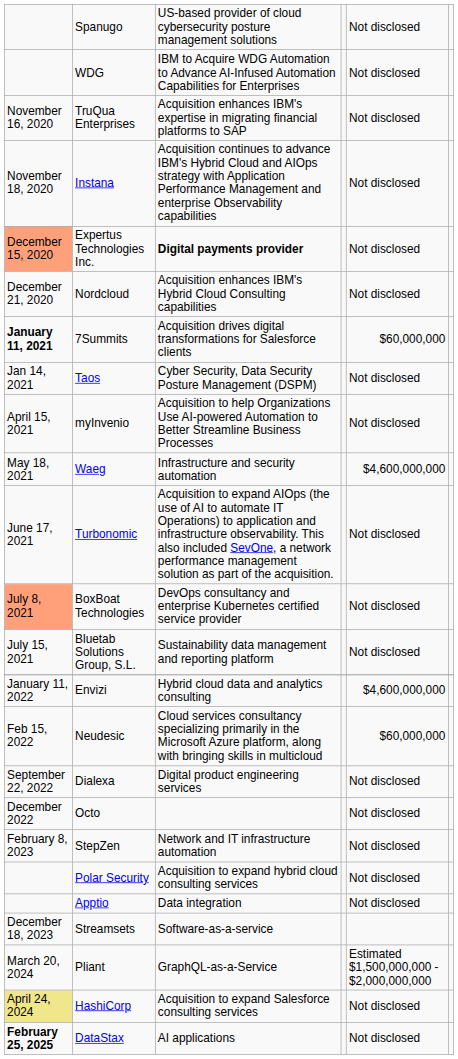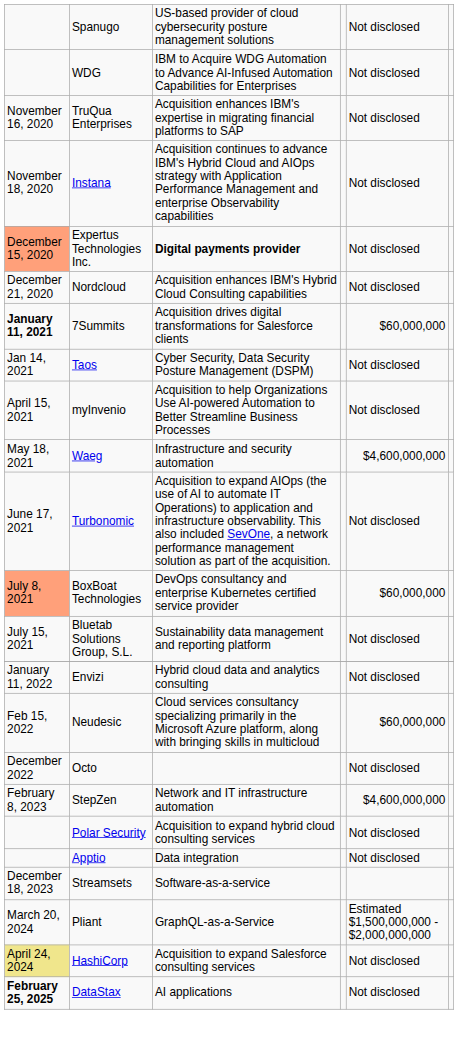 <table class="wikitable sortable">
 <tr>
 <td></td>
 <td>Spanugo</td>
 <td>US-based provider of cloud cybersecurity posture management solutions</td>
 <td></td>
 <td>Not disclosed</td>
 <td></td>
 </tr>
 <tr>
 <td></td>
 <td>WDG</td>
 <td>IBM to Acquire WDG Automation to Advance AI-Infused Automation Capabilities for Enterprises</td>
 <td></td>
 <td>Not disclosed</td>
 <td></td>
 </tr>
 <tr>
 <td>November 16, 2020</td>
 <td>TruQua Enterprises</td>
 <td>Acquisition enhances IBM's expertise in migrating financial platforms to SAP</td>
 <td></td>
 <td>Not disclosed</td>
 <td></td>
 </tr>
 <tr>
 <td>November 18, 2020</td>
 <td><a href='#'>Instana</a></td>
 <td>Acquisition continues to advance IBM's Hybrid Cloud and AIOps strategy with Application Performance Management and enterprise Observability capabilities</td>
 <td></td>
 <td>Not disclosed</td>
 <td></td>
 </tr>
 <tr>
 <td style="background: lightsalmon;">December 15, 2020</td>
 <td>Expertus Technologies Inc.</td>
 <td><strong>Digital payments provider</strong></td>
 <td></td>
 <td>Not disclosed</td>
 <td></td>
 </tr>
 <tr>
 <td>December 21, 2020</td>
 <td>Nordcloud</td>
 <td>Acquisition enhances IBM's Hybrid Cloud Consulting capabilities</td>
 <td></td>
 <td>Not disclosed</td>
 <td></td>
 </tr>
 <tr>
 <td><strong>January 11, 2021</strong></td>
 <td>7Summits</td>
 <td>Acquisition drives digital transformations for Salesforce clients</td>
 <td></td>
 <td style="text-align:right;">$60,000,000</td>
 <td></td>
 </tr>
 <tr>
 <td>Jan 14, 2021</td>
 <td><a href='#'>Taos</a></td>
 <td>Cyber Security, Data Security Posture Management (DSPM)</td>
 <td></td>
 <td>Not disclosed</td>
 <td></td>
 </tr>
 <tr>
 <td>April 15, 2021</td>
 <td>myInvenio</td>
 <td>Acquisition to help Organizations Use AI-powered Automation to Better Streamline Business Processes</td>
 <td></td>
 <td>Not disclosed</td>
 <td></td>
 </tr>
 <tr>
 <td>May 18, 2021</td>
 <td><a href='#'>Waeg</a></td>
 <td>Infrastructure and security automation</td>
 <td></td>
 <td style="text-align:right;">$4,600,000,000</td>
 <td></td>
 </tr>
 <tr>
 <td>June 17, 2021</td>
 <td><a href='#'>Turbonomic</a></td>
 <td>Acquisition to expand AIOps (the use of AI to automate IT Operations) to application and infrastructure observability. This also included <a href='#'>SevOne</a>, a network performance management solution as part of the acquisition.</td>
 <td></td>
 <td>Not disclosed</td>
 <td></td>
 </tr>
 <tr>
 <td style="background: lightsalmon;">July 8, 2021</td>
 <td>BoxBoat Technologies</td>
 <td>DevOps consultancy and enterprise Kubernetes certified service provider</td>
 <td></td>
-<td>Not disclosed</td>
+<td style="text-align:right;">$60,000,000</td>
 <td></td>
 </tr>
 <tr>
 <td>July 15, 2021</td>
 <td>Bluetab Solutions Group, S.L.</td>
 <td>Sustainability data management and reporting platform</td>
 <td></td>
 <td>Not disclosed</td>
 <td></td>
 </tr>
 <tr>
 </tr>
 <tr>
 <td>January 11, 2022</td>
 <td>Envizi</td>
 <td>Hybrid cloud data and analytics consulting</td>
 <td></td>
-<td style="text-align:right;">$4,600,000,000</td>
+<td>Not disclosed</td>
 <td></td>
 </tr>
 <tr>
 <td>Feb 15, 2022</td>
 <td>Neudesic</td>
 <td>Cloud services consultancy specializing primarily in the Microsoft Azure platform, along with bringing skills in multicloud</td>
 <td></td>
 <td style="text-align:right;">$60,000,000</td>
-<td></td>
-</tr>
-<tr>
-<td>September 22, 2022</td>
-<td>Dialexa</td>
-<td>Digital product engineering services</td>
-<td></td>
-<td>Not disclosed</td>
 <td></td>
 </tr>
 <tr>
 <td>December 2022</td>
 <td>Octo</td>
 <td></td>
 <td></td>
 <td>Not disclosed</td>
 <td></td>
 </tr>
 <tr>
 <td>February 8, 2023</td>
 <td>StepZen</td>
 <td>Network and IT infrastructure automation</td>
 <td></td>
-<td>Not disclosed</td>
+<td style="text-align:right;">$4,600,000,000</td>
 <td></td>
 </tr>
 <tr>
 <td></td>
 <td><a href='#'>Polar Security</a></td>
 <td>Acquisition to expand hybrid cloud consulting services</td>
 <td></td>
 <td>Not disclosed</td>
 <td></td>
 </tr>
 <tr>
 <td></td>
 <td><a href='#'>Apptio</a></td>
 <td>Data integration</td>
 <td></td>
 <td>Not disclosed</td>
 <td></td>
 </tr>
 <tr>
 <td>December 18, 2023</td>
 <td>Streamsets</td>
 <td>Software-as-a-service</td>
 <td></td>
 <td></td>
 <td></td>
 </tr>
 <tr>
 <td>March 20, 2024</td>
 <td>Pliant</td>
 <td>GraphQL-as-a-Service</td>
 <td></td>
 <td>Estimated $1,500,000,000 - $2,000,000,000 </td>
 <td style="text-align:center;"></td>
 </tr>
 <tr>
 <td style="background: khaki;">April 24, 2024</td>
 <td><a href='#'>HashiCorp</a></td>
 <td>Acquisition to expand Salesforce consulting services</td>
 <td></td>
 <td>Not disclosed</td>
 <td></td>
 </tr>
 <tr>
 <td><strong>February 25, 2025</strong></td>
 <td><a href='#'>DataStax</a></td>
 <td>AI applications</td>
 <td></td>
 <td>Not disclosed</td>
 <td></td>
 </tr>
 </table>
